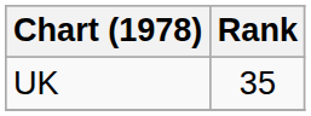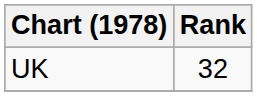 <table class="wikitable">
 <tr>
 <th>Chart (1978)</th>
 <th style="text-align:center;">Rank</th>
 </tr>
 <tr>
 <td>UK</td>
-<td align="center">35</td>
+<td align="center">32</td>
 </tr>
 <tr>
 </tr>
 </table>
